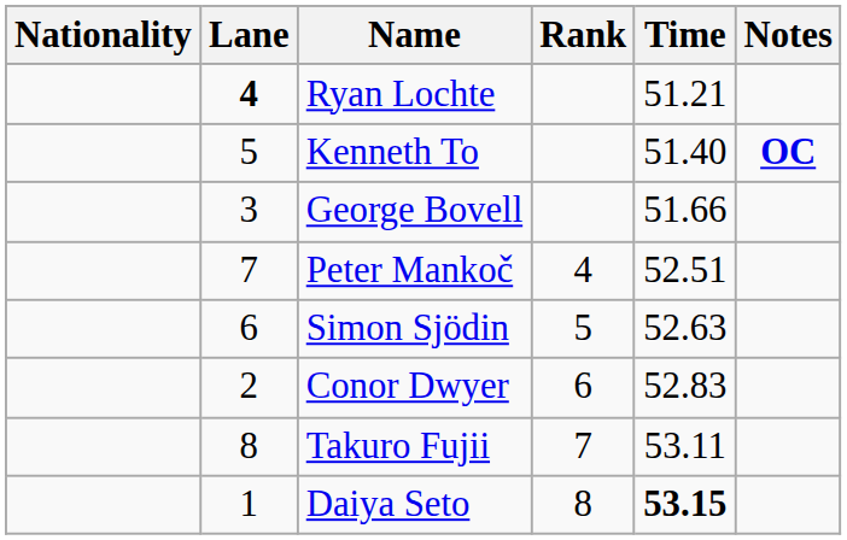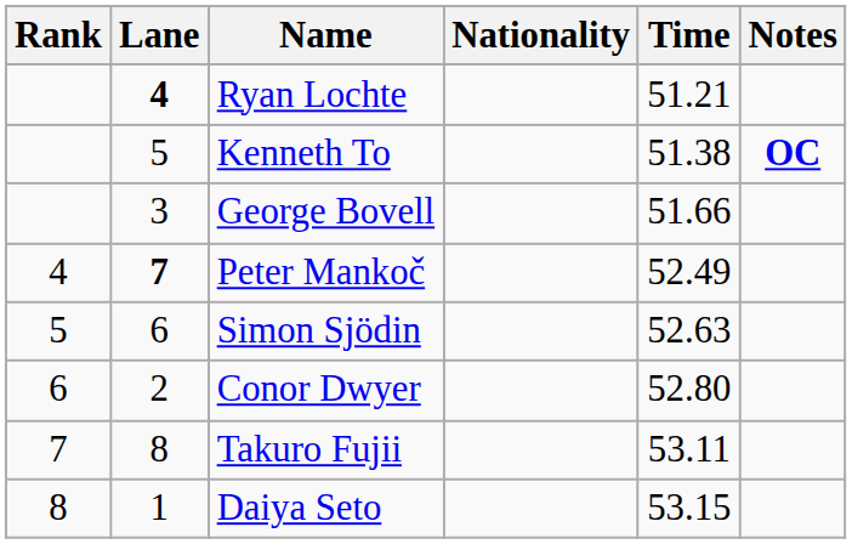 <table class="wikitable sortable" style="text-align:center">
 <tr>
-<th>Nationality</th>
+<th>Rank</th>
 <th>Lane</th>
 <th>Name</th>
-<th>Rank</th>
+<th>Nationality</th>
 <th>Time</th>
 <th>Notes</th>
 </tr>
 <tr>
-<td align=left></td>
+<td></td>
 <td><strong>4</strong></td>
 <td align=left><a href='#'>Ryan Lochte</a></td>
-<td></td>
+<td align=left></td>
 <td>51.21</td>
 <td></td>
 </tr>
 <tr>
-<td align=left></td>
+<td></td>
 <td>5</td>
 <td align=left><a href='#'>Kenneth To</a></td>
-<td></td>
-<td>51.40</td>
+<td align=left></td>
+<td>51.38</td>
 <td><strong><a href='#'>OC</a></strong></td>
 </tr>
 <tr>
-<td align=left></td>
+<td></td>
 <td>3</td>
 <td align=left><a href='#'>George Bovell</a></td>
-<td></td>
+<td align=left></td>
 <td>51.66</td>
 <td></td>
 </tr>
 <tr>
+<td>4</td>
+<td><strong>7</strong></td>
+<td align=left><a href='#'>Peter Mankoč</a></td>
 <td align=left></td>
-<td>7</td>
-<td align=left><a href='#'>Peter Mankoč</a></td>
-<td>4</td>
-<td>52.51</td>
+<td>52.49</td>
 <td></td>
 </tr>
 <tr>
-<td align=left></td>
+<td>5</td>
 <td>6</td>
 <td align=left><a href='#'>Simon Sjödin</a></td>
-<td>5</td>
+<td align=left></td>
 <td>52.63</td>
 <td></td>
 </tr>
 <tr>
-<td align=left></td>
+<td>6</td>
 <td>2</td>
 <td align=left><a href='#'>Conor Dwyer</a></td>
-<td>6</td>
-<td>52.83</td>
+<td align=left></td>
+<td>52.80</td>
 <td></td>
 </tr>
 <tr>
-<td align=left></td>
+<td>7</td>
 <td>8</td>
 <td align=left><a href='#'>Takuro Fujii</a></td>
-<td>7</td>
+<td align=left></td>
 <td>53.11</td>
 <td></td>
 </tr>
 <tr>
-<td align=left></td>
+<td>8</td>
 <td>1</td>
 <td align=left><a href='#'>Daiya Seto</a></td>
-<td>8</td>
-<td><strong>53.15</strong></td>
+<td align=left></td>
+<td>53.15</td>
 <td></td>
 </tr>
 </table>
